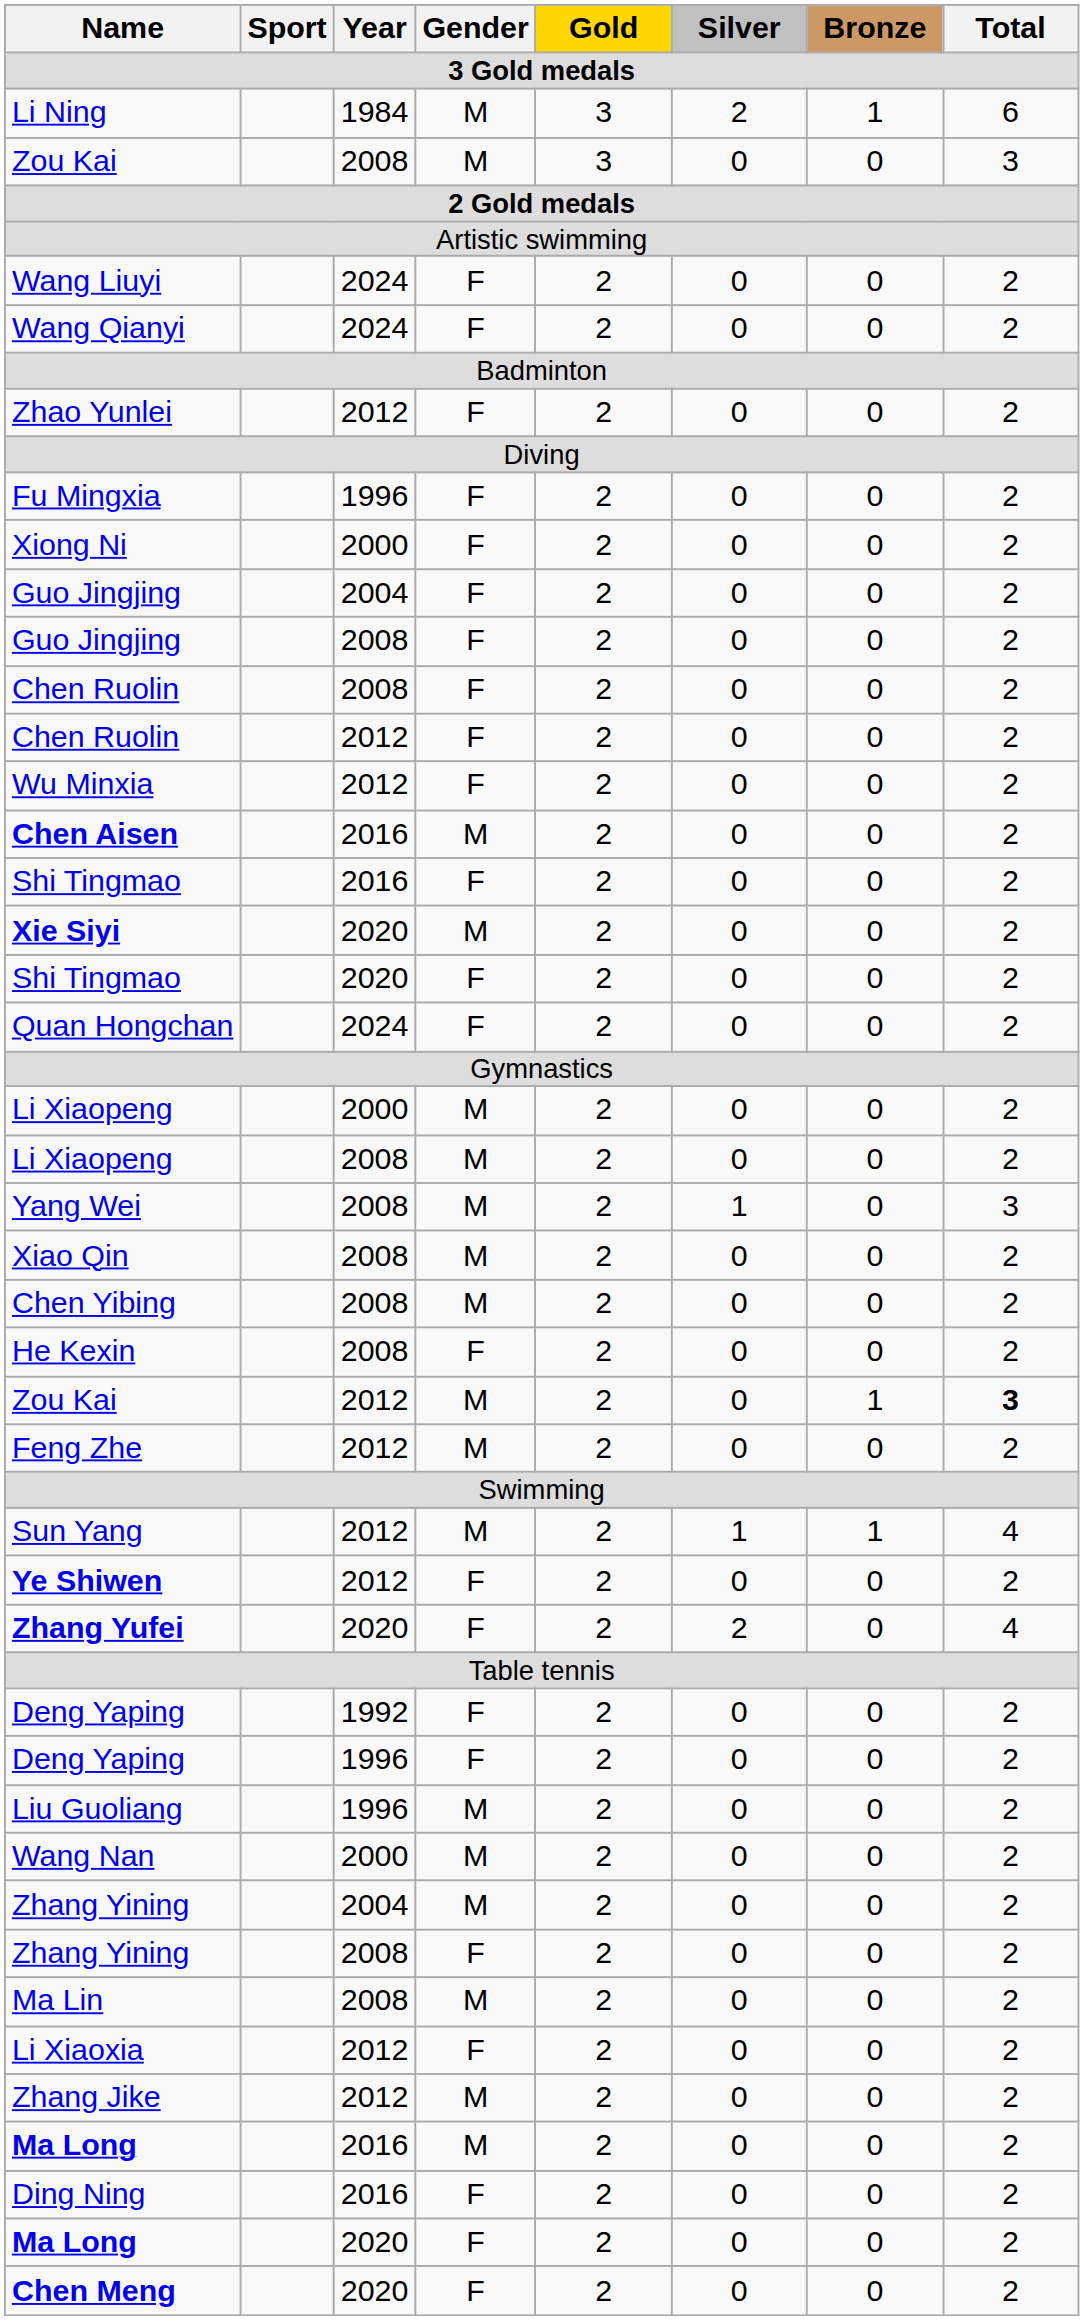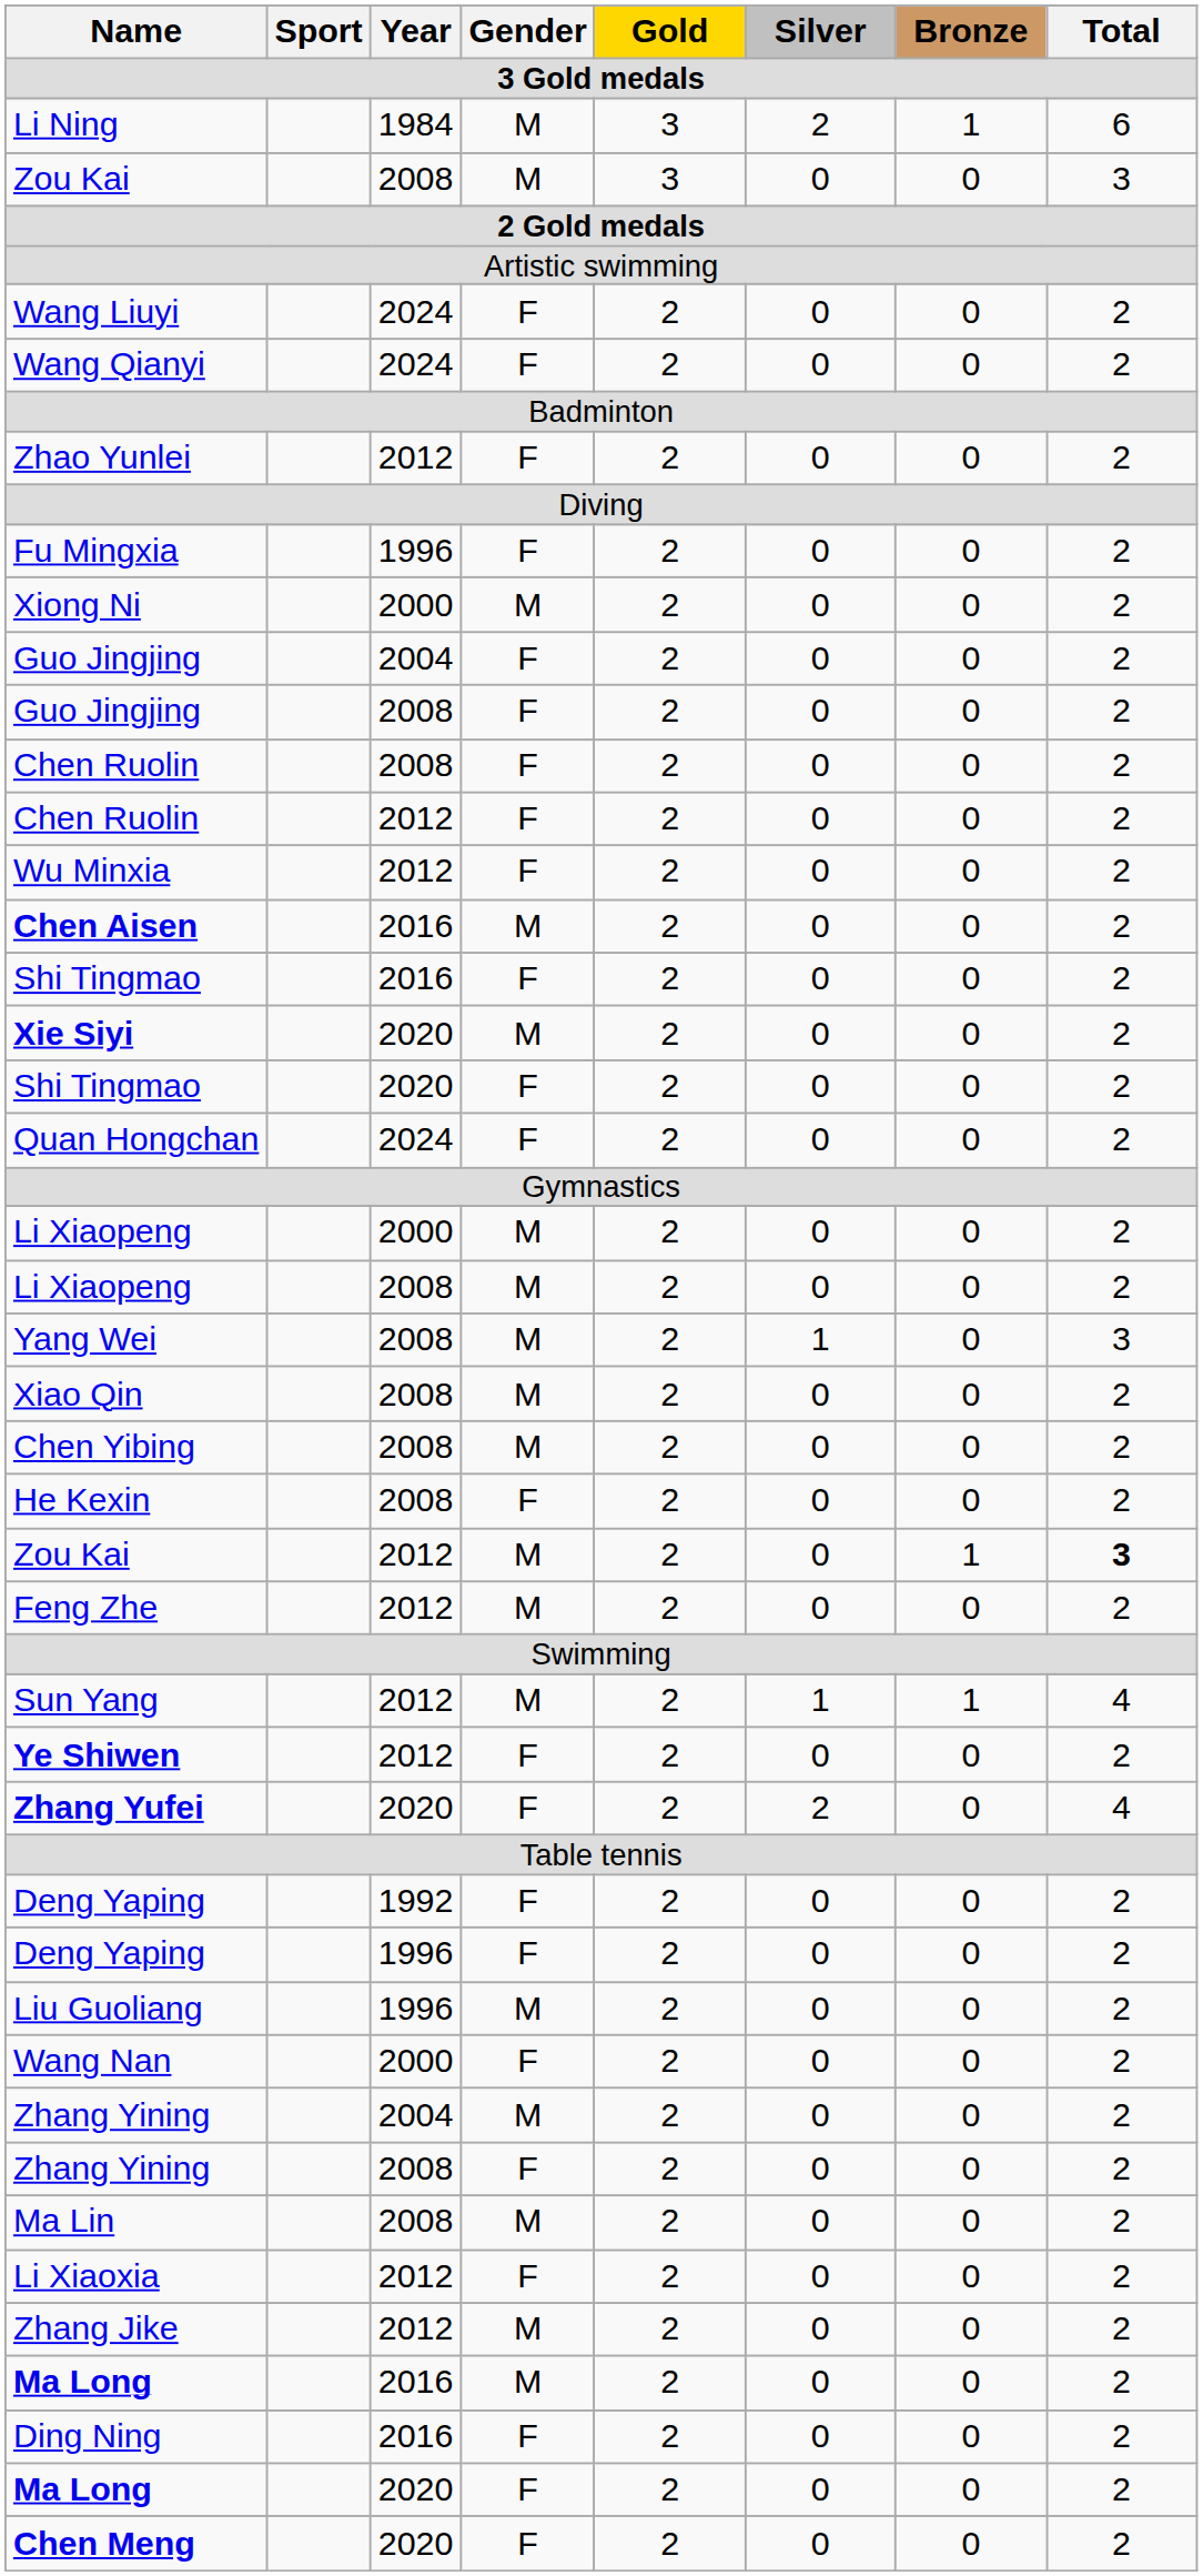 <table class="wikitable" style="text-align: center;">
 <tr>
 <th>Name</th>
 <th>Sport</th>
 <th>Year</th>
 <th>Gender</th>
 <th style="background:gold; width:4.0em; font-weight:bold;">Gold</th>
 <th style="background:silver; width:4.0em; font-weight:bold;">Silver</th>
 <th style="background:#c96; width:4.0em; font-weight:bold;">Bronze</th>
 <th style="width:4.0em;">Total</th>
 </tr>
 <tr style="background:#ddd;">
 <td colspan="9" style="text-align:center; font-size:90%; line-height:12px;"><strong>3 Gold medals</strong></td>
 </tr>
 <tr>
 <td align=left><a href='#'>Li Ning</a></td>
 <td></td>
 <td>1984</td>
 <td>M</td>
 <td>3</td>
 <td>2</td>
 <td>1</td>
 <td>6</td>
 </tr>
 <tr>
 <td align=left><a href='#'>Zou Kai</a></td>
 <td></td>
 <td>2008</td>
 <td>M</td>
 <td>3</td>
 <td>0</td>
 <td>0</td>
 <td>3</td>
 </tr>
 <tr style="background:#ddd;">
 <td colspan="9" style="text-align:center; font-size:90%; line-height:12px;"><strong>2 Gold medals</strong></td>
 </tr>
 <tr style="background:#ddd;">
 <td colspan="9" style="text-align:center; font-size:90%; line-height:12px;">Artistic swimming</td>
 </tr>
 <tr>
 <td align=left><a href='#'>Wang Liuyi</a></td>
 <td></td>
 <td>2024</td>
 <td>F</td>
 <td>2</td>
 <td>0</td>
 <td>0</td>
 <td>2</td>
 </tr>
 <tr>
 <td align=left><a href='#'>Wang Qianyi</a></td>
 <td></td>
 <td>2024</td>
 <td>F</td>
 <td>2</td>
 <td>0</td>
 <td>0</td>
 <td>2</td>
 </tr>
 <tr style="background:#ddd;">
 <td colspan="9" style="text-align:center; font-size:90%; line-height:12px;">Badminton</td>
 </tr>
 <tr>
 <td align=left><a href='#'>Zhao Yunlei</a></td>
 <td></td>
 <td>2012</td>
 <td>F</td>
 <td>2</td>
 <td>0</td>
 <td>0</td>
 <td>2</td>
 </tr>
 <tr style="background:#ddd;">
 <td colspan="9" style="text-align:center; font-size:90%; line-height:12px;">Diving</td>
 </tr>
 <tr>
 <td align=left><a href='#'>Fu Mingxia</a></td>
 <td></td>
 <td>1996</td>
 <td>F</td>
 <td>2</td>
 <td>0</td>
 <td>0</td>
 <td>2</td>
 </tr>
 <tr>
 <td align=left><a href='#'>Xiong Ni</a></td>
 <td></td>
 <td>2000</td>
-<td>F</td>
+<td>M</td>
 <td>2</td>
 <td>0</td>
 <td>0</td>
 <td>2</td>
 </tr>
 <tr>
 <td align=left><a href='#'>Guo Jingjing</a></td>
 <td></td>
 <td>2004</td>
 <td>F</td>
 <td>2</td>
 <td>0</td>
 <td>0</td>
 <td>2</td>
 </tr>
 <tr>
 <td align=left><a href='#'>Guo Jingjing</a></td>
 <td></td>
 <td>2008</td>
 <td>F</td>
 <td>2</td>
 <td>0</td>
 <td>0</td>
 <td>2</td>
 </tr>
 <tr>
 <td align=left><a href='#'>Chen Ruolin</a></td>
 <td></td>
 <td>2008</td>
 <td>F</td>
 <td>2</td>
 <td>0</td>
 <td>0</td>
 <td>2</td>
 </tr>
 <tr>
 <td align=left><a href='#'>Chen Ruolin</a></td>
 <td></td>
 <td>2012</td>
 <td>F</td>
 <td>2</td>
 <td>0</td>
 <td>0</td>
 <td>2</td>
 </tr>
 <tr>
 <td align=left><a href='#'>Wu Minxia</a></td>
 <td></td>
 <td>2012</td>
 <td>F</td>
 <td>2</td>
 <td>0</td>
 <td>0</td>
 <td>2</td>
 </tr>
 <tr>
 <td align=left><strong><a href='#'>Chen Aisen</a></strong></td>
 <td></td>
 <td>2016</td>
 <td>M</td>
 <td>2</td>
 <td>0</td>
 <td>0</td>
 <td>2</td>
 </tr>
 <tr>
 <td align=left><a href='#'>Shi Tingmao</a></td>
 <td></td>
 <td>2016</td>
 <td>F</td>
 <td>2</td>
 <td>0</td>
 <td>0</td>
 <td>2</td>
 </tr>
 <tr>
 <td align=left><strong><a href='#'>Xie Siyi</a></strong></td>
 <td></td>
 <td>2020</td>
 <td>M</td>
 <td>2</td>
 <td>0</td>
 <td>0</td>
 <td>2</td>
 </tr>
 <tr>
 <td align=left><a href='#'>Shi Tingmao</a></td>
 <td></td>
 <td>2020</td>
 <td>F</td>
 <td>2</td>
 <td>0</td>
 <td>0</td>
 <td>2</td>
 </tr>
 <tr>
 <td align=left><a href='#'>Quan Hongchan</a></td>
 <td></td>
 <td>2024</td>
 <td>F</td>
 <td>2</td>
 <td>0</td>
 <td>0</td>
 <td>2</td>
 </tr>
 <tr style="background:#ddd;">
 <td colspan="9" style="text-align:center; font-size:90%; line-height:12px;">Gymnastics</td>
 </tr>
 <tr>
 <td align=left><a href='#'>Li Xiaopeng</a></td>
 <td></td>
 <td>2000</td>
 <td>M</td>
 <td>2</td>
 <td>0</td>
 <td>0</td>
 <td>2</td>
 </tr>
 <tr>
 <td align=left><a href='#'>Li Xiaopeng</a></td>
 <td></td>
 <td>2008</td>
 <td>M</td>
 <td>2</td>
 <td>0</td>
 <td>0</td>
 <td>2</td>
 </tr>
 <tr>
 <td align=left><a href='#'>Yang Wei</a></td>
 <td></td>
 <td>2008</td>
 <td>M</td>
 <td>2</td>
 <td>1</td>
 <td>0</td>
 <td>3</td>
 </tr>
 <tr>
 <td align=left><a href='#'>Xiao Qin</a></td>
 <td></td>
 <td>2008</td>
 <td>M</td>
 <td>2</td>
 <td>0</td>
 <td>0</td>
 <td>2</td>
 </tr>
 <tr>
 <td align=left><a href='#'>Chen Yibing</a></td>
 <td></td>
 <td>2008</td>
 <td>M</td>
 <td>2</td>
 <td>0</td>
 <td>0</td>
 <td>2</td>
 </tr>
 <tr>
 <td align=left><a href='#'>He Kexin</a></td>
 <td></td>
 <td>2008</td>
 <td>F</td>
 <td>2</td>
 <td>0</td>
 <td>0</td>
 <td>2</td>
 </tr>
 <tr>
 <td align=left><a href='#'>Zou Kai</a></td>
 <td></td>
 <td>2012</td>
 <td>M</td>
 <td>2</td>
 <td>0</td>
 <td>1</td>
 <td><strong>3</strong></td>
 </tr>
 <tr>
 <td align=left><a href='#'>Feng Zhe</a></td>
 <td></td>
 <td>2012</td>
 <td>M</td>
 <td>2</td>
 <td>0</td>
 <td>0</td>
 <td>2</td>
 </tr>
 <tr style="background:#ddd;">
 <td colspan="9" style="text-align:center; font-size:90%; line-height:12px;">Swimming</td>
 </tr>
 <tr>
 <td align=left><a href='#'>Sun Yang</a></td>
 <td></td>
 <td>2012</td>
 <td>M</td>
 <td>2</td>
 <td>1</td>
 <td>1</td>
 <td>4</td>
 </tr>
 <tr>
 <td align=left><strong><a href='#'>Ye Shiwen</a></strong></td>
 <td></td>
 <td>2012</td>
 <td>F</td>
 <td>2</td>
 <td>0</td>
 <td>0</td>
 <td>2</td>
 </tr>
 <tr>
 <td align=left><strong><a href='#'>Zhang Yufei</a></strong></td>
 <td></td>
 <td>2020</td>
 <td>F</td>
 <td>2</td>
 <td>2</td>
 <td>0</td>
 <td>4</td>
 </tr>
 <tr style="background:#ddd;">
 <td colspan="9" style="text-align:center; font-size:90%; line-height:12px;">Table tennis</td>
 </tr>
 <tr>
 <td align=left><a href='#'>Deng Yaping</a></td>
 <td></td>
 <td>1992</td>
 <td>F</td>
 <td>2</td>
 <td>0</td>
 <td>0</td>
 <td>2</td>
 </tr>
 <tr>
 <td align=left><a href='#'>Deng Yaping</a></td>
 <td></td>
 <td>1996</td>
 <td>F</td>
 <td>2</td>
 <td>0</td>
 <td>0</td>
 <td>2</td>
 </tr>
 <tr>
 <td align=left><a href='#'>Liu Guoliang</a></td>
 <td></td>
 <td>1996</td>
 <td>M</td>
 <td>2</td>
 <td>0</td>
 <td>0</td>
 <td>2</td>
 </tr>
 <tr>
 <td align=left><a href='#'>Wang Nan</a></td>
 <td></td>
 <td>2000</td>
-<td>M</td>
+<td>F</td>
 <td>2</td>
 <td>0</td>
 <td>0</td>
 <td>2</td>
 </tr>
 <tr>
 <td align=left><a href='#'>Zhang Yining</a></td>
 <td></td>
 <td>2004</td>
 <td>M</td>
 <td>2</td>
 <td>0</td>
 <td>0</td>
 <td>2</td>
 </tr>
 <tr>
 <td align=left><a href='#'>Zhang Yining</a></td>
 <td></td>
 <td>2008</td>
 <td>F</td>
 <td>2</td>
 <td>0</td>
 <td>0</td>
 <td>2</td>
 </tr>
 <tr>
 <td align=left><a href='#'>Ma Lin</a></td>
 <td></td>
 <td>2008</td>
 <td>M</td>
 <td>2</td>
 <td>0</td>
 <td>0</td>
 <td>2</td>
 </tr>
 <tr>
 <td align=left><a href='#'>Li Xiaoxia</a></td>
 <td></td>
 <td>2012</td>
 <td>F</td>
 <td>2</td>
 <td>0</td>
 <td>0</td>
 <td>2</td>
 </tr>
 <tr>
 <td align=left><a href='#'>Zhang Jike</a></td>
 <td></td>
 <td>2012</td>
 <td>M</td>
 <td>2</td>
 <td>0</td>
 <td>0</td>
 <td>2</td>
 </tr>
 <tr>
 <td align=left><strong><a href='#'>Ma Long</a></strong></td>
 <td></td>
 <td>2016</td>
 <td>M</td>
 <td>2</td>
 <td>0</td>
 <td>0</td>
 <td>2</td>
 </tr>
 <tr>
 <td align=left><a href='#'>Ding Ning</a></td>
 <td></td>
 <td>2016</td>
 <td>F</td>
 <td>2</td>
 <td>0</td>
 <td>0</td>
 <td>2</td>
 </tr>
 <tr>
 <td align=left><strong><a href='#'>Ma Long</a></strong></td>
 <td></td>
 <td>2020</td>
 <td>F</td>
 <td>2</td>
 <td>0</td>
 <td>0</td>
 <td>2</td>
 </tr>
 <tr>
 <td align=left><strong><a href='#'>Chen Meng</a></strong></td>
 <td></td>
 <td>2020</td>
 <td>F</td>
 <td>2</td>
 <td>0</td>
 <td>0</td>
 <td>2</td>
 </tr>
 </table>
